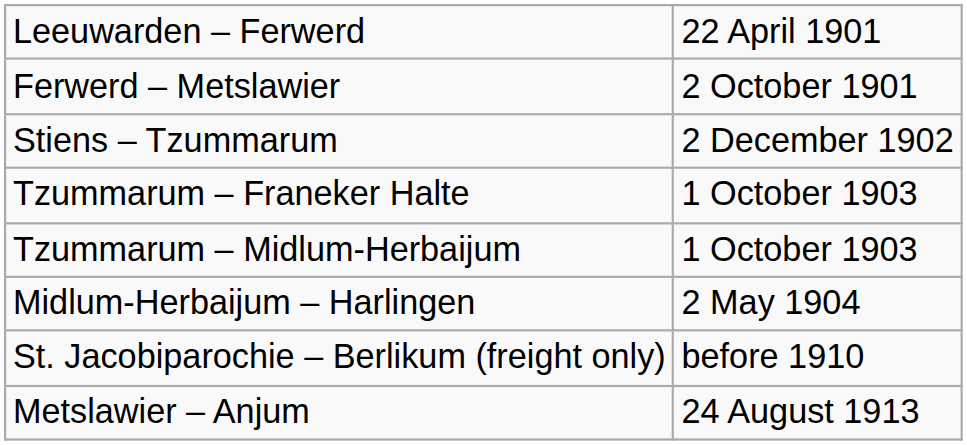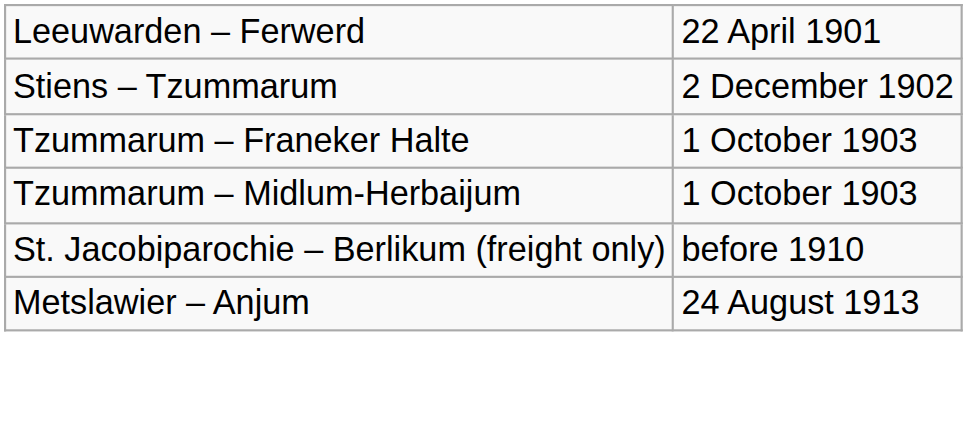 <table class="wikitable">
 <tr>
 <td>Leeuwarden – Ferwerd</td>
 <td>22 April 1901</td>
-</tr>
-<tr>
-<td>Ferwerd – Metslawier</td>
-<td>2 October 1901</td>
 </tr>
 <tr>
 <td>Stiens – Tzummarum</td>
 <td>2 December 1902</td>
 </tr>
 <tr>
 <td>Tzummarum – Franeker Halte</td>
 <td>1 October 1903</td>
 </tr>
 <tr |>
 <td>Tzummarum – Midlum-Herbaijum</td>
 <td>1 October 1903</td>
 </tr>
 <tr>
-<td>Midlum-Herbaijum – Harlingen</td>
-<td>2 May 1904</td>
-</tr>
-<tr>
 <td>St. Jacobiparochie – Berlikum (freight only)</td>
 <td>before 1910</td>
 </tr>
 <tr>
 <td>Metslawier – Anjum</td>
 <td>24 August 1913</td>
 </tr>
 </table>
